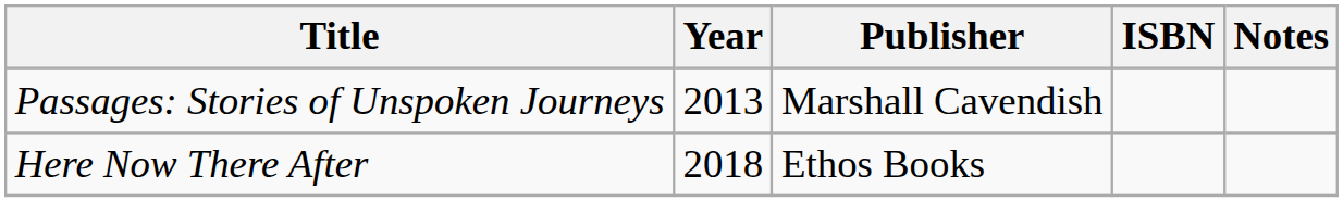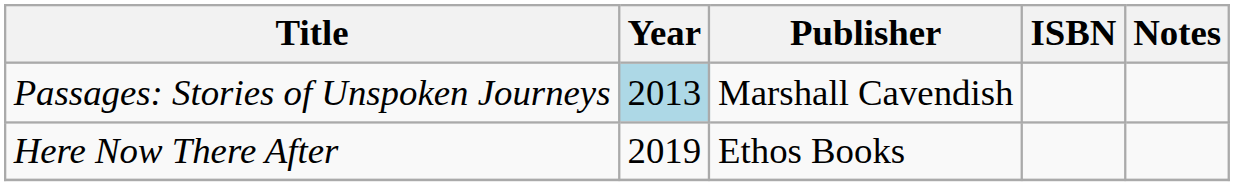 <table class="wikitable sortable">
 <tr>
 <th>Title</th>
 <th>Year</th>
 <th>Publisher</th>
 <th class="unsortable">ISBN</th>
 <th class="unsortable">Notes</th>
 </tr>
 <tr>
 <td><em>Passages: Stories of Unspoken Journeys</em></td>
-<td>2013</td>
+<td style="background: lightblue;">2013</td>
 <td>Marshall Cavendish</td>
 <td></td>
 <td></td>
 </tr>
 <tr>
 <td><em>Here Now There After</em></td>
-<td>2018</td>
+<td>2019</td>
 <td>Ethos Books</td>
 <td></td>
 <td></td>
 </tr>
 <tr>
 </tr>
 </table>
